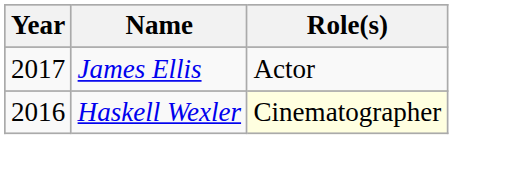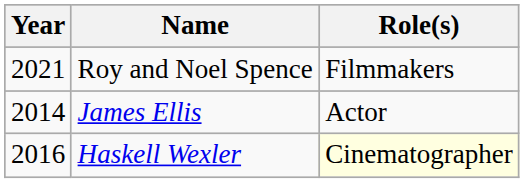 <table class="wikitable">
 <tr>
 <th>Year</th>
 <th>Name</th>
 <th>Role(s)</th>
 </tr>
 <tr>
-<td>2017</td>
+<td>2021</td>
+<td>Roy and Noel Spence</td>
+<td>Filmmakers</td>
+</tr>
+<tr>
+<td>2014</td>
 <td><em><a href='#'>James Ellis</a></em></td>
 <td>Actor</td>
 </tr>
 <tr>
 <td>2016</td>
 <td><em><a href='#'>Haskell Wexler</a></em></td>
 <td style="background: lightyellow;">Cinematographer</td>
 </tr>
 </table>
